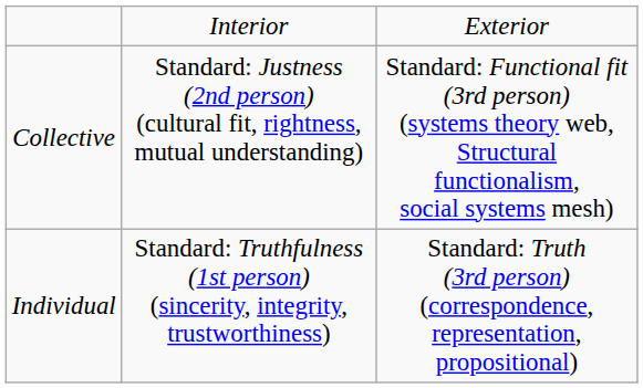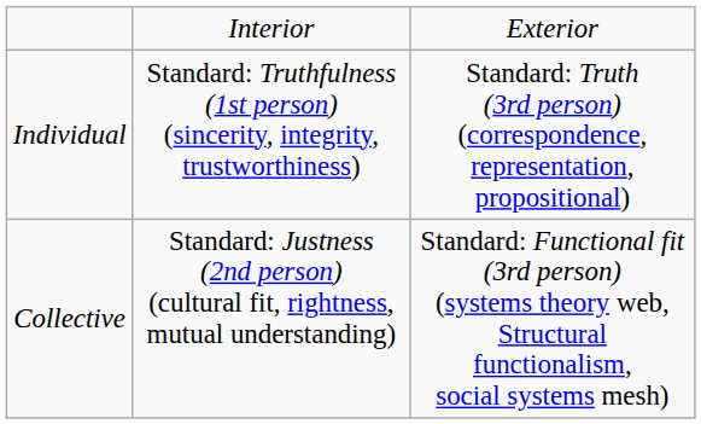 <table class="wikitable center"  style="float:right; width:400px;">
 <tr style="vertical-align:top;">
 <td style="text-align:left; "> </td>
 <td style="text-align:center; width:250px;"><em>Interior</em></td>
 <td style="text-align:center; width:250px;"><em>Exterior</em></td>
 </tr>
 <tr>
+<td style="text-align:left; vertical-align:middle;"><em>Individual</em></td>
+<td style="text-align:center; vertical-align:top;">Standard: <em>Truthfulness<br>(<a href='#'>1st person</a>)</em><br>(<a href='#'>sincerity</a>, <a href='#'>integrity</a>, <a href='#'>trustworthiness</a>)</td>
+<td style="text-align:center; vertical-align:top;">Standard: <em>Truth<br>(<a href='#'>3rd person</a>)</em><br>(<a href='#'>correspondence</a>,<br><a href='#'>representation</a>, <a href='#'>propositional</a>)</td>
+</tr>
+<tr>
 <td style="text-align:center; vertical-align:middle;"><em>Collective</em></td>
 <td style="text-align:center; vertical-align:top;">Standard: <em>Justness<br>(<a href='#'>2nd person</a>)</em><br>(cultural fit, <a href='#'>rightness</a>,<br>mutual understanding)</td>
 <td style="text-align:center; vertical-align:top;">Standard: <em>Functional fit<br>(3rd person)</em><br>(<a href='#'>systems theory</a> web,<br><a href='#'>Structural functionalism</a>,<br><a href='#'>social systems</a> mesh)</td>
 </tr>
-<tr>
-<td style="text-align:left; vertical-align:middle;"><em>Individual</em></td>
-<td style="text-align:center; vertical-align:top;">Standard: <em>Truthfulness<br>(<a href='#'>1st person</a>)</em><br>(<a href='#'>sincerity</a>, <a href='#'>integrity</a>, <a href='#'>trustworthiness</a>)</td>
-<td style="text-align:center; vertical-align:top;">Standard: <em>Truth<br>(<a href='#'>3rd person</a>)</em><br>(<a href='#'>correspondence</a>,<br><a href='#'>representation</a>, <a href='#'>propositional</a>)</td>
-</tr>
 </table>
